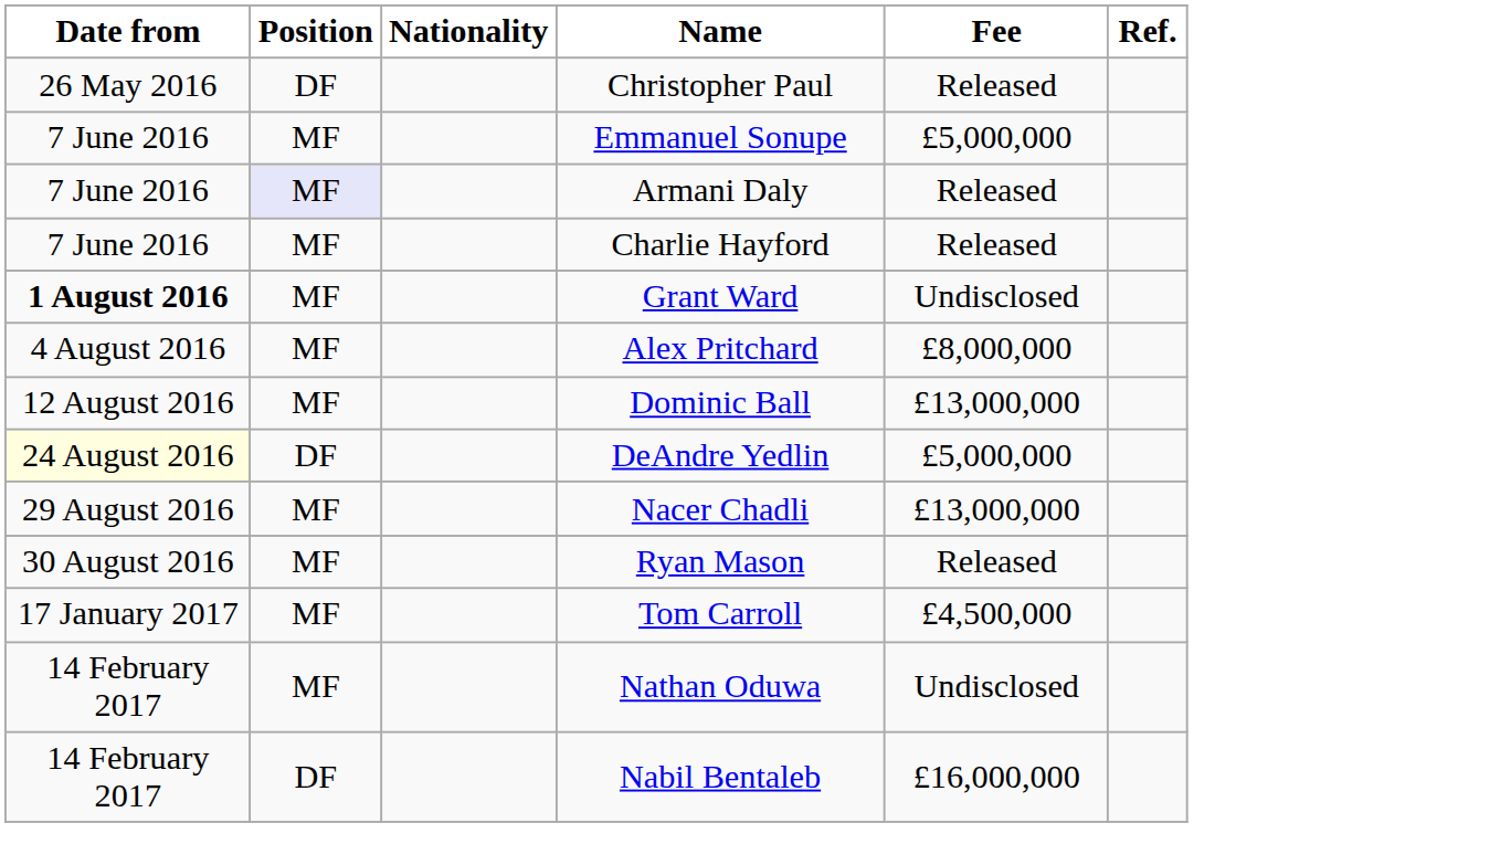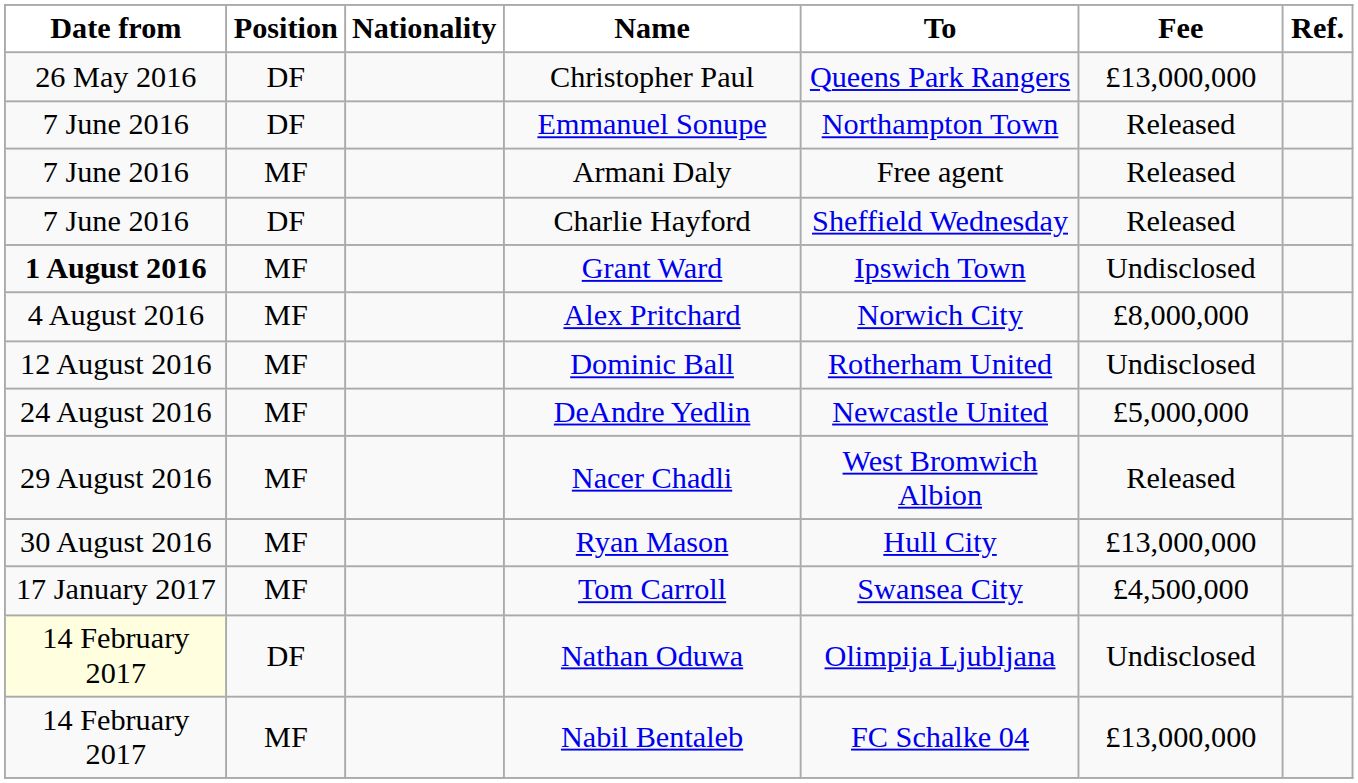 <table class="wikitable" style="text-align:center">
 <tr>
 <th style="background:#FFFFFF; color:#000000; width:110px;">Date from</th>
 <th style="background:#FFFFFF; color:#000000; width:50px;">Position</th>
 <th style="background:#FFFFFF; color:#000000; width:50px;">Nationality</th>
 <th style="background:#FFFFFF; color:#000000; width:150px;">Name</th>
+<th style="background:#FFFFFF; color:#000000; width:140px;">To</th>
 <th style="background:#FFFFFF; color:#000000; width:100px;">Fee</th>
 <th style="background:#FFFFFF; color:#000000; width:30px;">Ref.</th>
 </tr>
 <tr>
 <td>26 May 2016</td>
 <td>DF</td>
 <td></td>
 <td>Christopher Paul</td>
+<td><a href='#'>Queens Park Rangers</a> </td>
+<td>£13,000,000</td>
+<td></td>
+</tr>
+<tr>
+<td>7 June 2016</td>
+<td>DF</td>
+<td></td>
+<td><a href='#'>Emmanuel Sonupe</a></td>
+<td><a href='#'>Northampton Town</a> </td>
 <td>Released</td>
 <td></td>
 </tr>
 <tr>
 <td>7 June 2016</td>
 <td>MF</td>
 <td></td>
-<td><a href='#'>Emmanuel Sonupe</a></td>
-<td>£5,000,000</td>
-<td></td>
-</tr>
-<tr>
-<td>7 June 2016</td>
-<td style="background: lavender;">MF</td>
-<td></td>
 <td>Armani Daly</td>
+<td>Free agent</td>
 <td>Released</td>
 <td></td>
 </tr>
 <tr>
 <td>7 June 2016</td>
-<td>MF</td>
+<td>DF</td>
 <td></td>
 <td>Charlie Hayford</td>
+<td><a href='#'>Sheffield Wednesday</a> </td>
 <td>Released</td>
 <td></td>
 </tr>
 <tr>
 <td><strong>1 August 2016</strong></td>
 <td>MF</td>
 <td></td>
 <td><a href='#'>Grant Ward</a></td>
+<td><a href='#'>Ipswich Town</a></td>
 <td>Undisclosed</td>
 <td></td>
 </tr>
 <tr>
 <td>4 August 2016</td>
 <td>MF</td>
 <td></td>
 <td><a href='#'>Alex Pritchard</a></td>
+<td><a href='#'>Norwich City</a></td>
 <td>£8,000,000</td>
 <td></td>
 </tr>
 <tr>
 <td>12 August 2016</td>
 <td>MF</td>
 <td></td>
 <td><a href='#'>Dominic Ball</a></td>
-<td>£13,000,000</td>
+<td><a href='#'>Rotherham United</a></td>
+<td>Undisclosed</td>
 <td></td>
 </tr>
 <tr>
-<td style="background: lightyellow;">24 August 2016</td>
-<td>DF</td>
+<td>24 August 2016</td>
+<td>MF</td>
 <td></td>
 <td><a href='#'>DeAndre Yedlin</a></td>
+<td><a href='#'>Newcastle United</a></td>
 <td>£5,000,000</td>
 <td></td>
 </tr>
 <tr>
 <td>29 August 2016</td>
 <td>MF</td>
 <td></td>
 <td><a href='#'>Nacer Chadli</a></td>
-<td>£13,000,000</td>
+<td><a href='#'>West Bromwich Albion</a></td>
+<td>Released</td>
 <td></td>
 </tr>
 <tr>
 <td>30 August 2016</td>
 <td>MF</td>
 <td></td>
 <td><a href='#'>Ryan Mason</a></td>
-<td>Released</td>
+<td><a href='#'>Hull City</a></td>
+<td>£13,000,000</td>
 <td></td>
 </tr>
 <tr>
 <td>17 January 2017</td>
 <td>MF</td>
 <td></td>
 <td><a href='#'>Tom Carroll</a></td>
+<td><a href='#'>Swansea City</a></td>
 <td>£4,500,000</td>
+<td></td>
+</tr>
+<tr>
+<td style="background: lightyellow;">14 February 2017</td>
+<td>DF</td>
+<td></td>
+<td><a href='#'>Nathan Oduwa</a></td>
+<td><a href='#'>Olimpija Ljubljana</a></td>
+<td>Undisclosed</td>
 <td></td>
 </tr>
 <tr>
 <td>14 February 2017</td>
 <td>MF</td>
 <td></td>
-<td><a href='#'>Nathan Oduwa</a></td>
-<td>Undisclosed</td>
-<td></td>
-</tr>
-<tr>
-<td>14 February 2017</td>
-<td>DF</td>
-<td></td>
 <td><a href='#'>Nabil Bentaleb</a></td>
-<td>£16,000,000</td>
+<td><a href='#'>FC Schalke 04</a></td>
+<td>£13,000,000</td>
 <td></td>
 </tr>
 </table>
